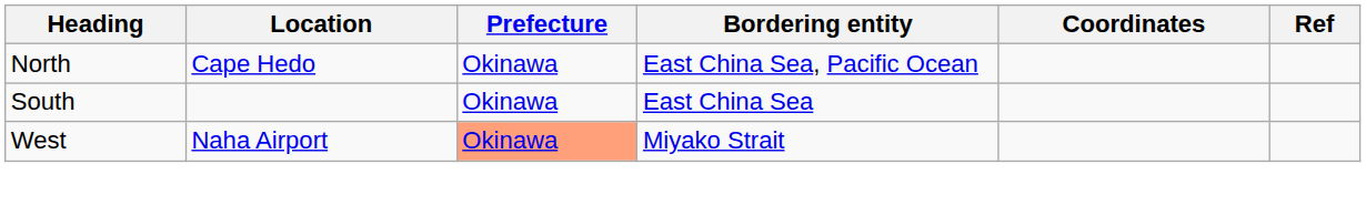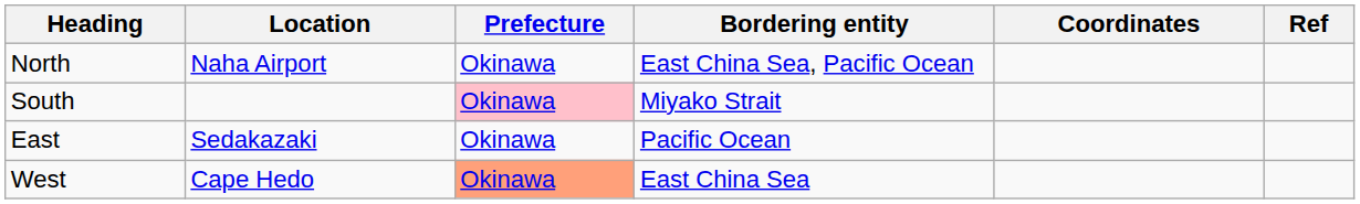 <table class="wikitable" width="70%">
 <tr>
 <th width="10%">Heading</th>
 <th width="15%">Location</th>
 <th width="10%"><a href='#'>Prefecture</a></th>
 <th width="20%">Bordering entity</th>
 <th width="15%" class="unsortable">Coordinates</th>
 <th width="5%"  class="unsortable">Ref</th>
 </tr>
 <tr class="vcard">
 <td>North</td>
-<td class="fn org"><a href='#'>Cape Hedo</a></td>
+<td class="fn org"><a href='#'>Naha Airport</a></td>
 <td><a href='#'>Okinawa</a></td>
 <td><a href='#'>East China Sea</a>, <a href='#'>Pacific Ocean</a></td>
 <td></td>
 <td></td>
 </tr>
 <tr class="vcard">
 <td>South</td>
 <td class="fn org"></td>
+<td style="background: pink;"><a href='#'>Okinawa</a></td>
+<td><a href='#'>Miyako Strait</a></td>
+<td></td>
+<td></td>
+</tr>
+<tr class="vcard">
+<td>East</td>
+<td class="fn org"><a href='#'>Sedakazaki</a></td>
 <td><a href='#'>Okinawa</a></td>
-<td><a href='#'>East China Sea</a></td>
+<td><a href='#'>Pacific Ocean</a></td>
 <td></td>
 <td></td>
 </tr>
 <tr class="vcard">
 <td>West</td>
-<td class="fn org"><a href='#'>Naha Airport</a></td>
+<td class="fn org"><a href='#'>Cape Hedo</a></td>
 <td style="background: lightsalmon;"><a href='#'>Okinawa</a></td>
-<td><a href='#'>Miyako Strait</a></td>
+<td><a href='#'>East China Sea</a></td>
 <td></td>
 <td></td>
 </tr>
 </table>
